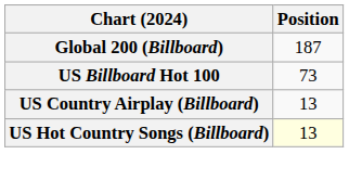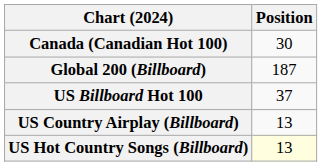 <table class="wikitable sortable plainrowheaders" style="text-align:center">
 <tr>
 <th scope="col">Chart (2024)</th>
 <th scope="col">Position</th>
+</tr>
+<tr>
+<th scope="row">Canada (Canadian Hot 100)</th>
+<td>30</td>
 </tr>
 <tr>
 <th scope="row">Global 200 (<em>Billboard</em>)</th>
 <td>187</td>
 </tr>
 <tr>
 <th scope="row">US <em>Billboard</em> Hot 100</th>
-<td>73</td>
+<td>37</td>
 </tr>
 <tr>
 <th scope="row">US Country Airplay (<em>Billboard</em>)</th>
 <td>13</td>
 </tr>
 <tr>
 <th scope="row">US Hot Country Songs (<em>Billboard</em>)</th>
 <td style="background: lightyellow;">13</td>
 </tr>
 </table>
